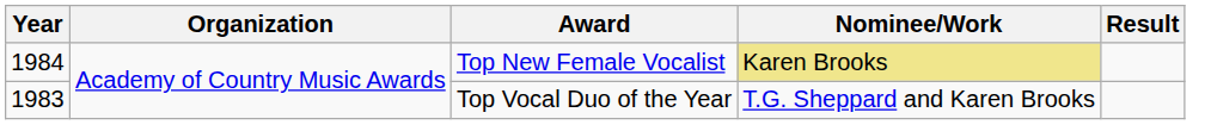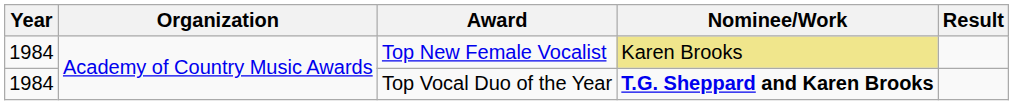 <table class="wikitable">
 <tr>
 <th>Year</th>
 <th>Organization</th>
 <th>Award</th>
 <th>Nominee/Work</th>
 <th>Result</th>
 </tr>
 <tr>
 <td>1984</td>
 <td rowspan=2><a href='#'>Academy of Country Music Awards</a></td>
 <td><a href='#'>Top New Female Vocalist</a></td>
 <td style="background: khaki;">Karen Brooks</td>
 <td></td>
 </tr>
 <tr>
-<td>1983</td>
+<td>1984</td>
 <td>Top Vocal Duo of the Year</td>
-<td><a href='#'>T.G. Sheppard</a> and Karen Brooks</td>
+<td><strong><a href='#'>T.G. Sheppard</a> and Karen Brooks</strong></td>
 <td></td>
 </tr>
 </table>
